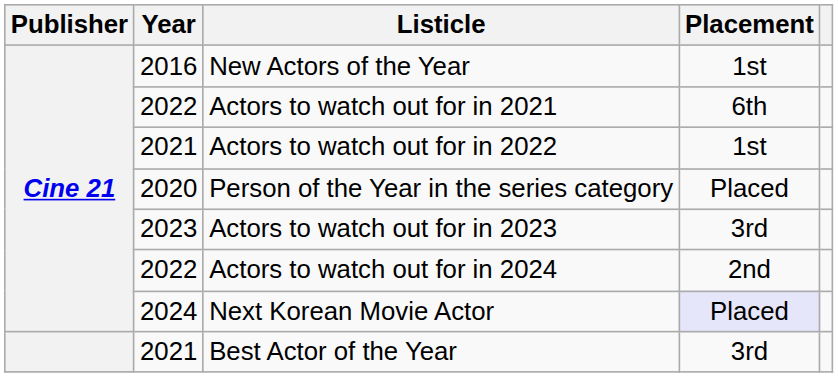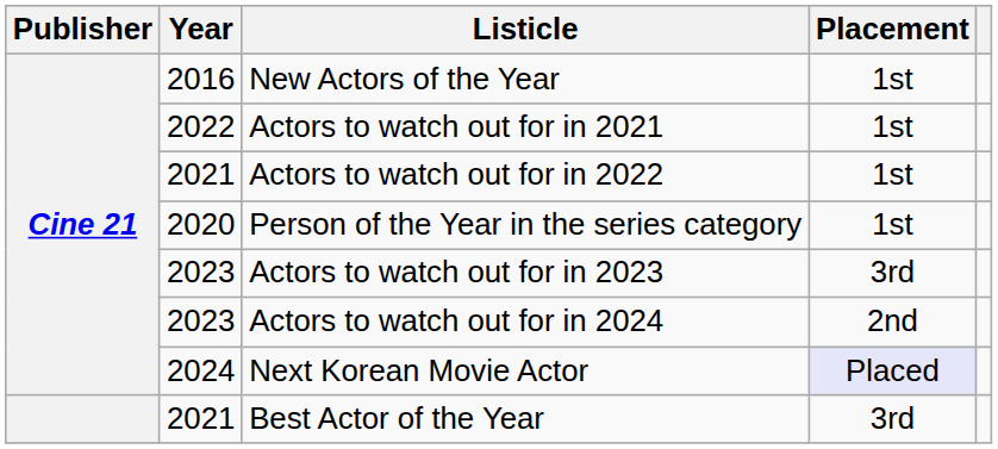 <table class="wikitable plainrowheaders sortable" style="text-align:center">
 <tr>
 <th scope="col">Publisher</th>
 <th scope="col">Year</th>
 <th scope="col">Listicle</th>
 <th scope="col">Placement</th>
 <th scope="col" class="unsortable"></th>
 </tr>
 <tr>
 <th scope="row" rowspan="7"><em><a href='#'>Cine 21</a></em></th>
 <td>2016</td>
 <td style="text-align:left">New Actors of the Year</td>
 <td style="text-align:center">1st</td>
 <td></td>
 </tr>
 <tr>
 <td>2022</td>
 <td style="text-align:left">Actors to watch out for in 2021</td>
-<td style="text-align:center">6th</td>
+<td style="text-align:center">1st</td>
 <td></td>
 </tr>
 <tr>
 <td>2021</td>
 <td style="text-align:left">Actors to watch out for in 2022</td>
 <td style="text-align:center">1st</td>
 <td></td>
 </tr>
 <tr>
 <td>2020</td>
 <td style="text-align:left">Person of the Year in the series category</td>
-<td style="text-align:center">Placed</td>
+<td style="text-align:center">1st</td>
 <td></td>
 </tr>
 <tr>
 <td>2023</td>
 <td style="text-align:left">Actors to watch out for in 2023</td>
 <td style="text-align:center">3rd</td>
 <td></td>
 </tr>
 <tr>
-<td>2022</td>
+<td>2023</td>
 <td style="text-align:left">Actors to watch out for in 2024</td>
 <td style="text-align:center">2nd</td>
 <td></td>
 </tr>
 <tr>
 <td>2024</td>
 <td style="text-align:left">Next Korean Movie Actor</td>
 <td style="background: lavender; text-align:center">Placed</td>
 <td></td>
 </tr>
 <tr>
 <th rowspan="1" scope="row"><em></em></th>
 <td>2021</td>
 <td style="text-align:left">Best Actor of the Year</td>
 <td style="text-align:center">3rd</td>
 <td></td>
 </tr>
 </table>
